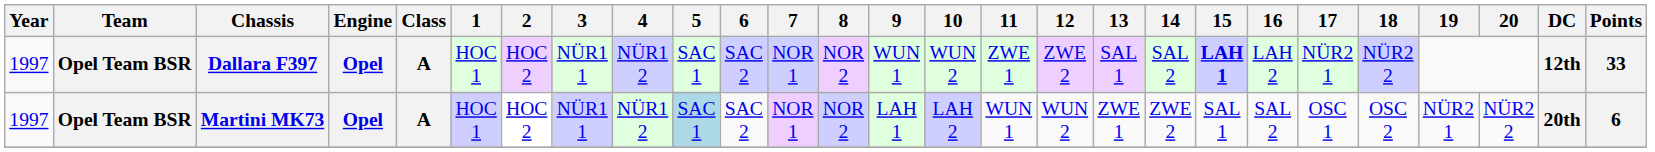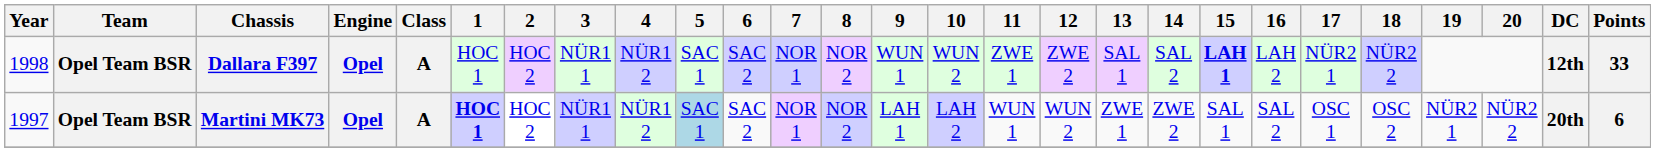 <table class="wikitable" style="text-align:center; font-size:85%">
 <tr>
 <th>Year</th>
 <th>Team</th>
 <th>Chassis</th>
 <th>Engine</th>
 <th>Class</th>
 <th>1</th>
 <th>2</th>
 <th>3</th>
 <th>4</th>
 <th>5</th>
 <th>6</th>
 <th>7</th>
 <th>8</th>
 <th>9</th>
 <th>10</th>
 <th>11</th>
 <th>12</th>
 <th>13</th>
 <th>14</th>
 <th>15</th>
 <th>16</th>
 <th>17</th>
 <th>18</th>
 <th>19</th>
 <th>20</th>
 <th>DC</th>
 <th>Points</th>
 </tr>
 <tr>
-<td><a href='#'>1997</a></td>
+<td><a href='#'>1998</a></td>
 <th nowrap>Opel Team BSR</th>
 <th nowrap><a href='#'>Dallara F397</a></th>
 <th><a href='#'>Opel</a></th>
 <th>A</th>
 <td style="background:#DFFFDF;"><a href='#'>HOC<br>1</a><br></td>
 <td style="background:#EFCFFF;"><a href='#'>HOC<br>2</a><br></td>
 <td style="background:#DFFFDF;"><a href='#'>NÜR1<br>1</a><br></td>
 <td style="background:#CFCFFF;"><a href='#'>NÜR1<br>2</a><br></td>
 <td style="background:#DFFFDF;"><a href='#'>SAC<br>1</a><br></td>
 <td style="background:#CFCFFF;"><a href='#'>SAC<br>2</a><br></td>
 <td style="background:#CFCFFF;"><a href='#'>NOR<br>1</a><br></td>
 <td style="background:#EFCFFF;"><a href='#'>NOR<br>2</a><br></td>
 <td style="background:#DFFFDF;"><a href='#'>WUN<br>1</a><br></td>
 <td style="background:#DFFFDF;"><a href='#'>WUN<br>2</a><br></td>
 <td style="background:#DFFFDF;"><a href='#'>ZWE<br>1</a><br></td>
 <td style="background:#EFCFFF;"><a href='#'>ZWE<br>2</a><br></td>
 <td style="background:#EFCFFF;"><a href='#'>SAL<br>1</a><br></td>
 <td style="background:#DFFFDF;"><a href='#'>SAL<br>2</a><br></td>
 <td style="background:#CFCFFF;"><strong><a href='#'>LAH<br>1</a></strong><br></td>
 <td style="background:#DFFFDF;"><a href='#'>LAH<br>2</a><br></td>
 <td style="background:#DFFFDF;"><a href='#'>NÜR2<br>1</a><br></td>
 <td style="background:#CFCFFF;"><a href='#'>NÜR2<br>2</a><br></td>
 <td colspan=2></td>
 <th>12th</th>
 <th>33</th>
 </tr>
 <tr>
 <td><a href='#'>1997</a></td>
 <th nowrap>Opel Team BSR</th>
 <th nowrap><a href='#'>Martini MK73</a></th>
 <th><a href='#'>Opel</a></th>
 <th>A</th>
-<td style="background:#CFCFFF;"><a href='#'>HOC<br>1</a><br></td>
+<td style="background:#CFCFFF;"><strong><a href='#'>HOC<br>1</a><br></strong></td>
 <td style="background:#ffffff;"><a href='#'>HOC<br>2</a><br></td>
 <td style="background:#CFCFFF;"><a href='#'>NÜR1<br>1</a><br></td>
 <td style="background:#dfffdf;"><a href='#'>NÜR1<br>2</a><br></td>
 <td style="background: lightblue;"><a href='#'>SAC<br>1</a></td>
 <td><a href='#'>SAC<br>2</a></td>
 <td style="background:#EFCFFF;"><a href='#'>NOR<br>1</a><br></td>
 <td style="background:#CFCFFF;"><a href='#'>NOR<br>2</a><br></td>
 <td style="background:#dfffdf;"><a href='#'>LAH<br>1</a><br></td>
 <td style="background:#CFCFFF;"><a href='#'>LAH<br>2</a><br></td>
 <td><a href='#'>WUN<br>1</a></td>
 <td><a href='#'>WUN<br>2</a></td>
 <td><a href='#'>ZWE<br>1</a></td>
 <td><a href='#'>ZWE<br>2</a></td>
 <td><a href='#'>SAL<br>1</a></td>
 <td><a href='#'>SAL<br>2</a></td>
 <td><a href='#'>OSC<br>1</a></td>
 <td><a href='#'>OSC<br>2</a></td>
 <td><a href='#'>NÜR2<br>1</a></td>
 <td><a href='#'>NÜR2<br>2</a></td>
 <th>20th</th>
 <th>6</th>
 </tr>
 <tr>
 </tr>
 </table>
